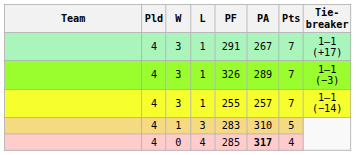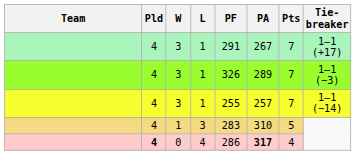 <table class="wikitable" style="text-align:center;">
 <tr>
 <th width=170>Team</th>
 <th width=25>Pld</th>
 <th width=25>W</th>
 <th width=25>L</th>
 <th width=35>PF</th>
 <th width=35>PA</th>
 <th width=25>Pts</th>
 <th width=50>Tie-breaker</th>
 </tr>
 <tr bgcolor=#A9F5BC>
 <td align="left"></td>
 <td>4</td>
 <td>3</td>
 <td>1</td>
 <td>291</td>
 <td>267</td>
 <td>7</td>
 <td>1–1 (+17)</td>
 </tr>
 <tr bgcolor=#9AFE2E>
 <td align="left"></td>
 <td>4</td>
 <td>3</td>
 <td>1</td>
 <td>326</td>
 <td>289</td>
 <td>7</td>
 <td>1–1 (−3)</td>
 </tr>
 <tr bgcolor=#F7FE2E>
 <td align="left"></td>
 <td>4</td>
 <td>3</td>
 <td>1</td>
 <td>255</td>
 <td>257</td>
 <td>7</td>
 <td>1–1 (−14)</td>
 </tr>
 <tr bgcolor=#F5DA81>
 <td align="left"></td>
 <td>4</td>
 <td>1</td>
 <td>3</td>
 <td>283</td>
 <td>310</td>
 <td>5</td>
 </tr>
 <tr bgcolor=#ffcccc>
 <td align="left"></td>
-<td>4</td>
+<td><strong>4</strong></td>
 <td>0</td>
 <td>4</td>
-<td>285</td>
+<td>286</td>
 <td><strong>317</strong></td>
 <td>4</td>
 </tr>
 </table>
